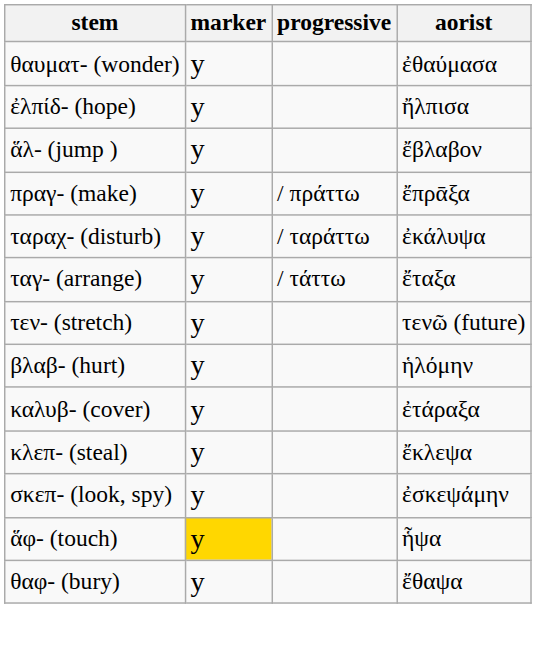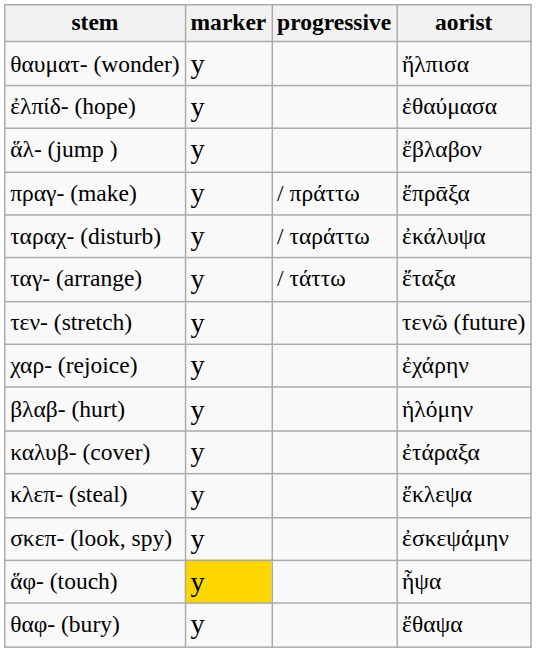 <table class="wikitable">
 <tr>
 <th>stem</th>
 <th>marker</th>
 <th>progressive</th>
 <th>aorist</th>
 </tr>
 <tr>
 <td>θαυματ- (wonder)</td>
 <td><big>y</big></td>
 <td></td>
-<td>ἐθαύμασα</td>
+<td>ἤλπισα</td>
 </tr>
 <tr>
 <td>ἐλπίδ-  (hope)</td>
 <td><big>y</big></td>
 <td></td>
-<td>ἤλπισα</td>
+<td>ἐθαύμασα</td>
 </tr>
 <tr>
 <td>ἅλ-  (jump	)</td>
 <td><big>y</big></td>
 <td></td>
 <td>ἔβλαβον</td>
 </tr>
 <tr>
 <td>πραγ-  (make)</td>
 <td><big>y</big></td>
 <td>/ πράττω</td>
 <td>ἔπρᾱξα</td>
 </tr>
 <tr>
 <td>ταραχ-  (disturb)</td>
 <td><big>y</big></td>
 <td>/ ταράττω</td>
 <td>ἐκάλυψα</td>
 </tr>
 <tr>
 <td>ταγ-  (arrange)</td>
 <td><big>y</big></td>
 <td>/ τάττω</td>
 <td>ἔταξα</td>
 </tr>
 <tr>
 <td>τεν-  (stretch)</td>
 <td><big>y</big></td>
 <td></td>
 <td>τενῶ (future)</td>
+</tr>
+<tr>
+<td>χαρ-  (rejoice)</td>
+<td><big>y</big></td>
+<td></td>
+<td>ἐχάρην</td>
 </tr>
 <tr>
 <td>βλαβ-  (hurt)</td>
 <td><big>y</big></td>
 <td></td>
 <td>ἡλόμην</td>
 </tr>
 <tr>
 <td>καλυβ-  (cover)</td>
 <td><big>y</big></td>
 <td></td>
 <td>ἐτάραξα</td>
 </tr>
 <tr>
 <td>κλεπ-  (steal)</td>
 <td><big>y</big></td>
 <td></td>
 <td>ἔκλεψα</td>
 </tr>
 <tr>
 <td>σκεπ-  (look, spy)</td>
 <td><big>y</big></td>
 <td></td>
 <td>ἐσκεψάμην</td>
 </tr>
 <tr>
 <td>ἅφ-  (touch)</td>
 <td style="background: gold;"><big>y</big></td>
 <td></td>
 <td>ἧψα</td>
 </tr>
 <tr>
 <td>θαφ-  (bury)</td>
 <td><big>y</big></td>
 <td></td>
 <td>ἔθαψα</td>
 </tr>
 </table>
